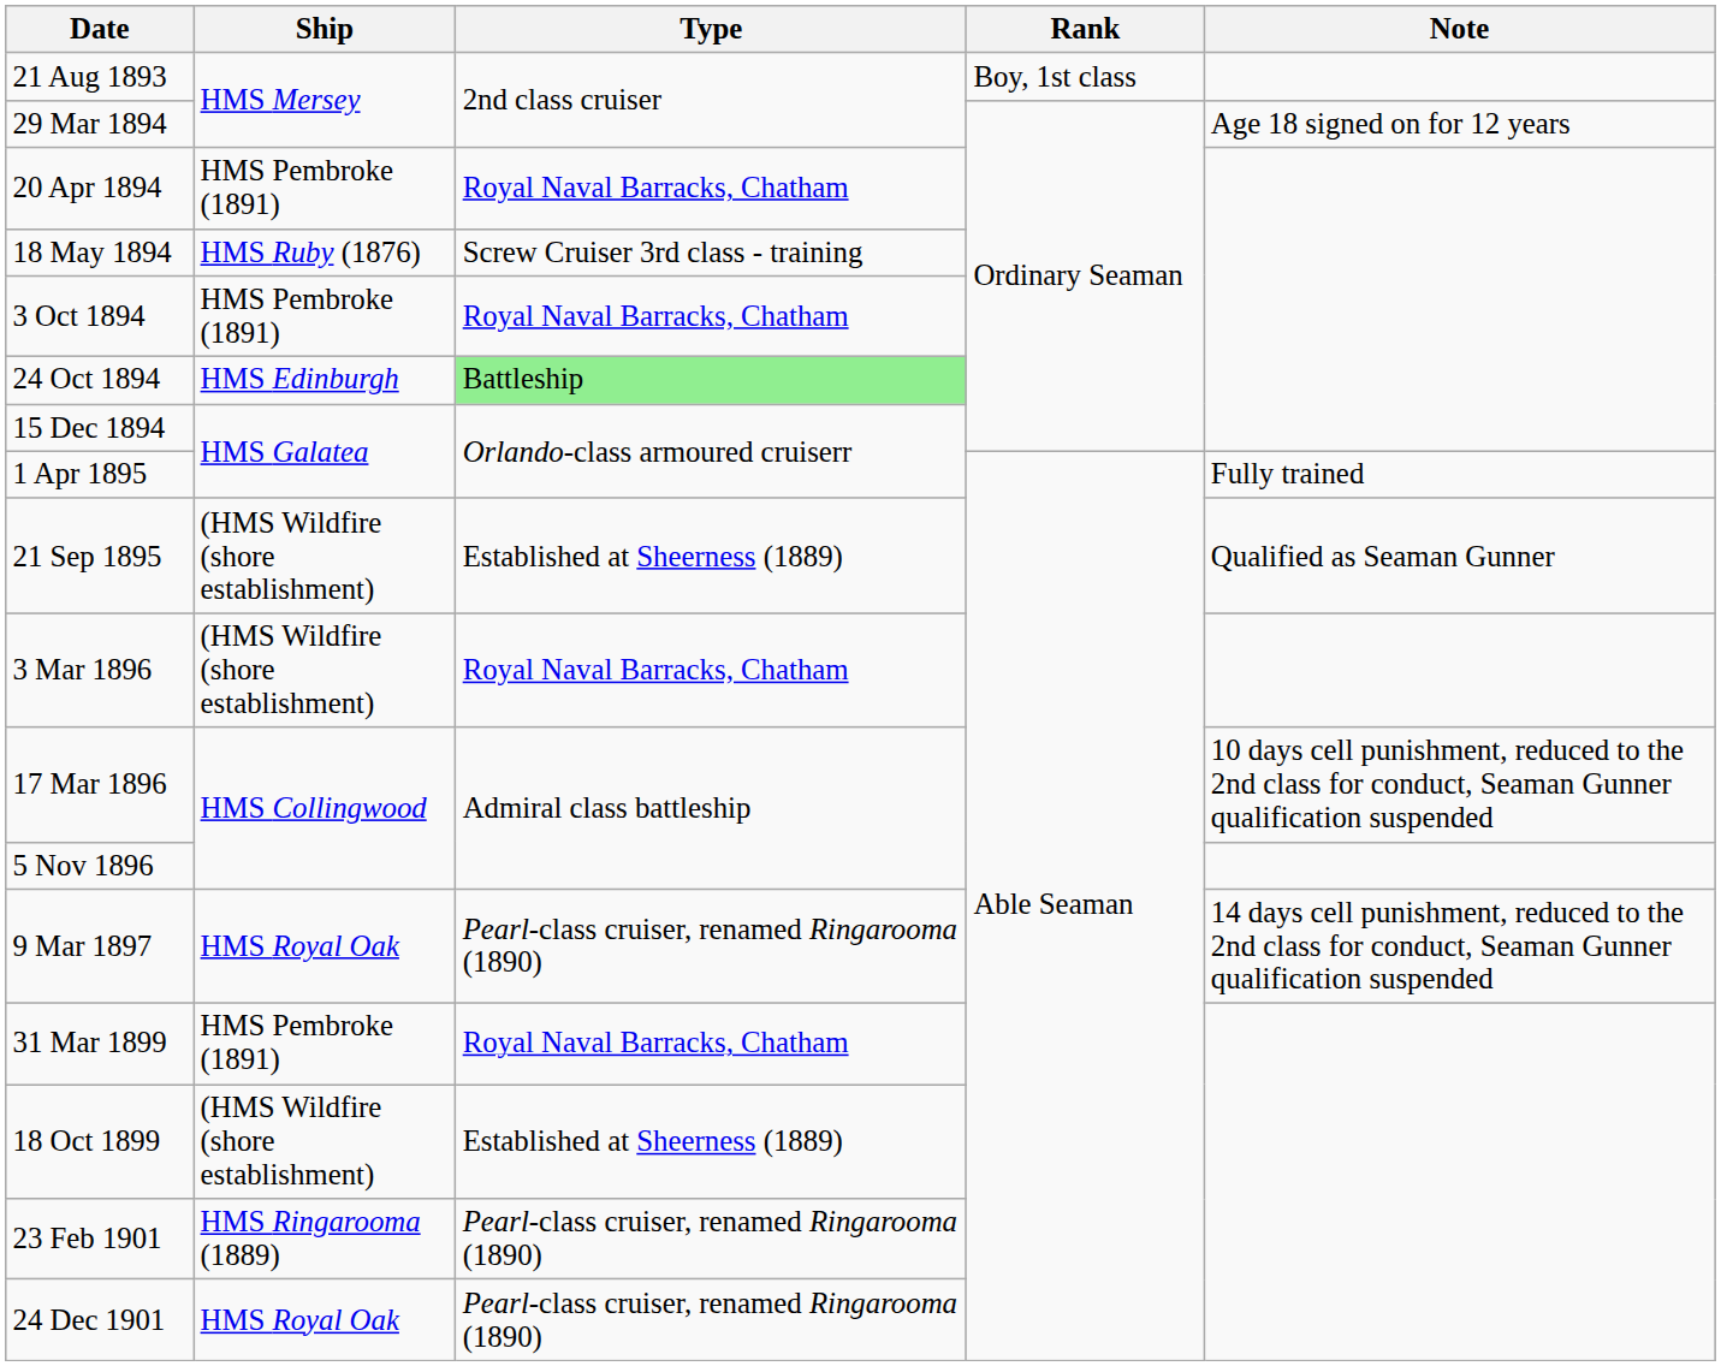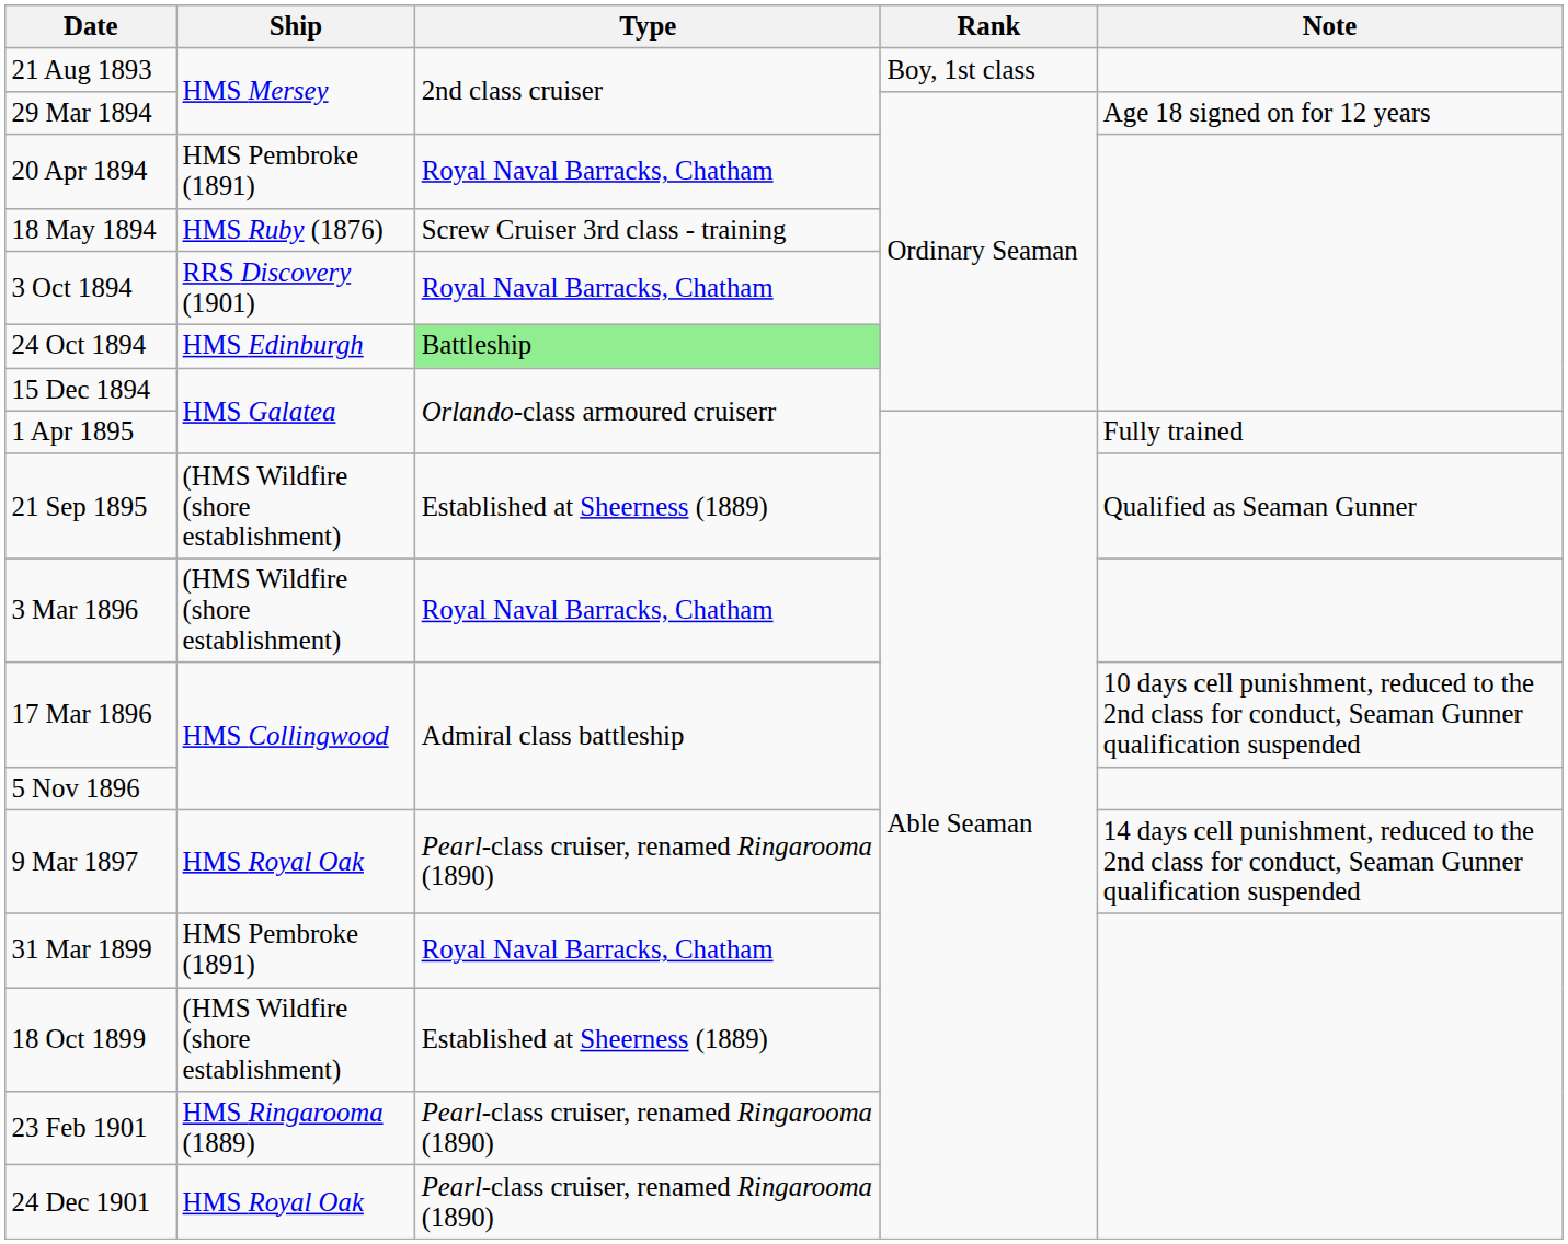 <table class="wikitable">
 <tr>
 <th>Date</th>
 <th>Ship</th>
 <th>Type</th>
 <th>Rank</th>
 <th>Note</th>
 </tr>
 <tr>
 <td style="width: 70pt;">21 Aug 1893</td>
 <td rowspan="2" style="width: 100pt;"><a href='#'>HMS <em>Mersey</em></a></td>
 <td rowspan="2" style="width: 200pt;">2nd class cruiser</td>
 <td style="width: 90pt;">Boy, 1st class</td>
 <td style="width: 200pt;"></td>
 </tr>
 <tr>
 <td>29 Mar 1894</td>
 <td rowspan="6">Ordinary Seaman</td>
 <td>Age 18 signed on for 12 years</td>
 </tr>
 <tr>
 <td>20 Apr 1894</td>
 <td>HMS Pembroke (1891)</td>
 <td><a href='#'>Royal Naval Barracks, Chatham</a></td>
 <td rowspan="5"></td>
 </tr>
 <tr>
 <td>18 May 1894</td>
 <td><a href='#'>HMS <em>Ruby</em></a> (1876)</td>
 <td>Screw Cruiser 3rd class - training</td>
 </tr>
 <tr>
 <td>3 Oct 1894</td>
-<td>HMS Pembroke (1891)</td>
+<td><a href='#'>RRS <em>Discovery</em></a> (1901)</td>
 <td><a href='#'>Royal Naval Barracks, Chatham</a></td>
 </tr>
 <tr>
 <td>24 Oct 1894</td>
 <td><a href='#'>HMS <em>Edinburgh</em></a></td>
 <td style="background: lightgreen;">Battleship</td>
 </tr>
 <tr>
 <td>15 Dec 1894</td>
 <td rowspan="2"><a href='#'>HMS <em>Galatea</em></a></td>
 <td rowspan="2"><em>Orlando</em>-class armoured cruiserr</td>
 </tr>
 <tr>
 <td>1 Apr 1895</td>
 <td rowspan="10">Able Seaman</td>
 <td>Fully trained</td>
 </tr>
 <tr>
 <td>21 Sep 1895</td>
 <td>(HMS Wildfire (shore establishment)</td>
 <td>Established at <a href='#'>Sheerness</a> (1889)</td>
 <td>Qualified as Seaman Gunner</td>
 </tr>
 <tr>
 <td>3 Mar 1896</td>
 <td>(HMS Wildfire (shore establishment)</td>
 <td><a href='#'>Royal Naval Barracks, Chatham</a></td>
 <td></td>
 </tr>
 <tr>
 <td>17 Mar 1896</td>
 <td rowspan="2"><a href='#'>HMS <em>Collingwood</em></a></td>
 <td rowspan="2">Admiral class battleship</td>
 <td>10 days cell punishment, reduced to the 2nd class for conduct, Seaman Gunner qualification suspended</td>
 </tr>
 <tr>
 <td>5 Nov 1896</td>
 <td></td>
 </tr>
 <tr>
 <td>9 Mar 1897</td>
 <td><a href='#'>HMS <em>Royal Oak</em></a></td>
 <td><em>Pearl</em>-class cruiser, renamed <em>Ringarooma</em> (1890)</td>
 <td>14 days cell punishment, reduced to the 2nd class for conduct, Seaman Gunner qualification suspended</td>
 </tr>
 <tr>
 <td>31 Mar 1899</td>
 <td>HMS Pembroke (1891)</td>
 <td><a href='#'>Royal Naval Barracks, Chatham</a></td>
 <td rowspan="4"></td>
 </tr>
 <tr>
 <td>18 Oct 1899</td>
 <td>(HMS Wildfire (shore establishment)</td>
 <td>Established at <a href='#'>Sheerness</a> (1889)</td>
 </tr>
 <tr>
 <td>23 Feb 1901</td>
 <td><a href='#'>HMS <em>Ringarooma</em></a> (1889)</td>
 <td><em>Pearl</em>-class cruiser, renamed <em>Ringarooma</em> (1890)</td>
 </tr>
 <tr>
 <td>24 Dec 1901</td>
 <td><a href='#'>HMS <em>Royal Oak</em></a></td>
 <td><em>Pearl</em>-class cruiser, renamed <em>Ringarooma</em> (1890)</td>
 </tr>
 </table>
